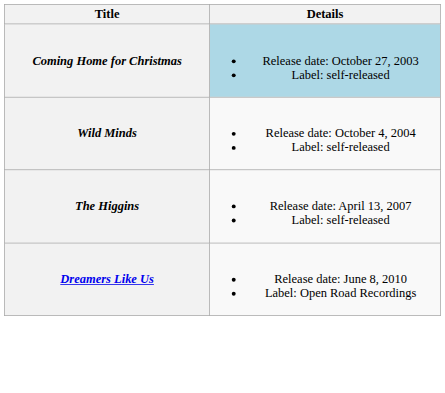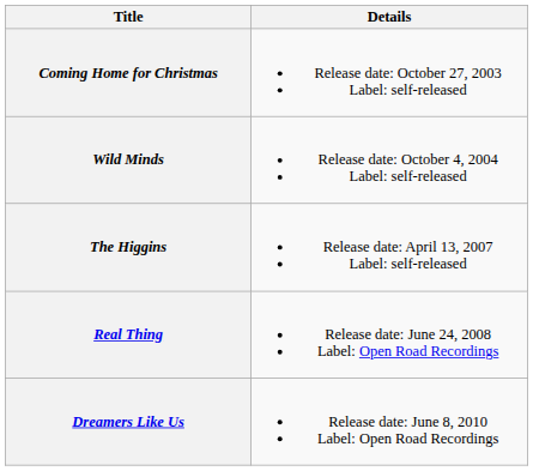 <table class="wikitable plainrowheaders" style="text-align:center;">
 <tr>
 <th style="width:16em;">Title</th>
 <th style="width:18em;">Details</th>
 </tr>
 <tr>
 <th scope="row"><em>Coming Home for Christmas</em></th>
-<td style="background: lightblue;"><br><ul><li>Release date: October 27, 2003</li><li>Label: self-released</li></ul></td>
+<td><br><ul><li>Release date: October 27, 2003</li><li>Label: self-released</li></ul></td>
 </tr>
 <tr>
 <th scope="row"><em>Wild Minds</em></th>
 <td><br><ul><li>Release date: October 4, 2004</li><li>Label: self-released</li></ul></td>
 </tr>
 <tr>
 <th scope="row"><em>The Higgins</em></th>
 <td><br><ul><li>Release date: April 13, 2007</li><li>Label: self-released</li></ul></td>
 </tr>
 <tr>
+<th scope="row"><em><a href='#'>Real Thing</a></em></th>
+<td><br><ul><li>Release date: June 24, 2008</li><li>Label: <a href='#'>Open Road Recordings</a></li></ul></td>
+</tr>
+<tr>
 <th scope="row"><em><a href='#'>Dreamers Like Us</a></em></th>
 <td><br><ul><li>Release date: June 8, 2010</li><li>Label: Open Road Recordings</li></ul></td>
 </tr>
 </table>
